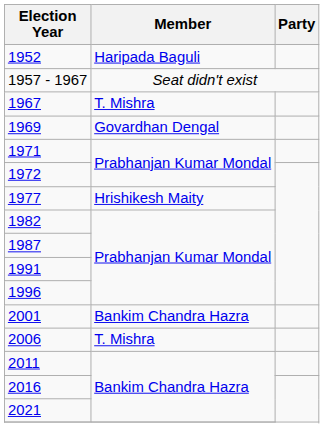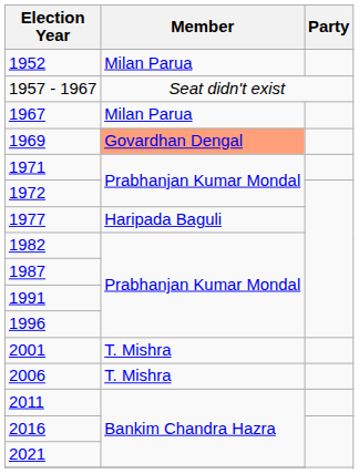 <table class="wikitable sortable">
 <tr>
 <th>Election<br>Year</th>
 <th>Member</th>
 <th colspan=2>Party</th>
 </tr>
 <tr>
 <td><a href='#'>1952</a></td>
-<td><a href='#'>Haripada Baguli</a></td>
+<td><a href='#'>Milan Parua</a></td>
 <td></td>
 </tr>
 <tr>
 <td>1957 - 1967</td>
 <td colspan=3 align=center><em>Seat didn't exist</em></td>
 </tr>
 <tr>
 <td><a href='#'>1967</a></td>
-<td><a href='#'>T. Mishra</a></td>
+<td><a href='#'>Milan Parua</a></td>
 <td></td>
 </tr>
 <tr>
 <td><a href='#'>1969</a></td>
-<td><a href='#'>Govardhan Dengal</a></td>
+<td style="background: lightsalmon;"><a href='#'>Govardhan Dengal</a></td>
 <td></td>
 </tr>
 <tr>
 <td><a href='#'>1971</a></td>
 <td rowspan=2><a href='#'>Prabhanjan Kumar Mondal</a></td>
 <td></td>
 </tr>
 <tr>
 <td><a href='#'>1972</a></td>
 </tr>
 <tr>
 <td><a href='#'>1977</a></td>
-<td><a href='#'>Hrishikesh Maity</a></td>
+<td><a href='#'>Haripada Baguli</a></td>
 </tr>
 <tr>
 <td><a href='#'>1982</a></td>
 <td rowspan=4><a href='#'>Prabhanjan Kumar Mondal</a></td>
 </tr>
 <tr>
 <td><a href='#'>1987</a></td>
 </tr>
 <tr>
 <td><a href='#'>1991</a></td>
 </tr>
 <tr>
 <td><a href='#'>1996</a></td>
 </tr>
 <tr>
 <td><a href='#'>2001</a></td>
-<td><a href='#'>Bankim Chandra Hazra</a></td>
+<td><a href='#'>T. Mishra</a></td>
 <td></td>
 </tr>
 <tr>
 <td><a href='#'>2006</a></td>
 <td><a href='#'>T. Mishra</a></td>
 <td></td>
 </tr>
 <tr>
 <td><a href='#'>2011</a></td>
 <td rowspan=3><a href='#'>Bankim Chandra Hazra</a></td>
 <td></td>
 </tr>
 <tr>
 <td><a href='#'>2016</a></td>
 </tr>
 <tr>
 <td><a href='#'>2021</a></td>
 </tr>
 <tr>
 </tr>
 </table>
